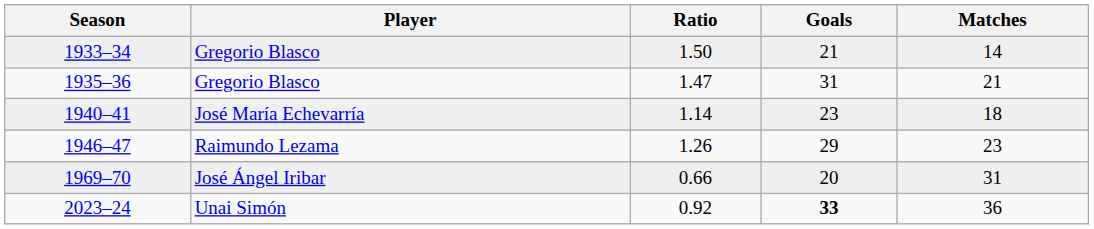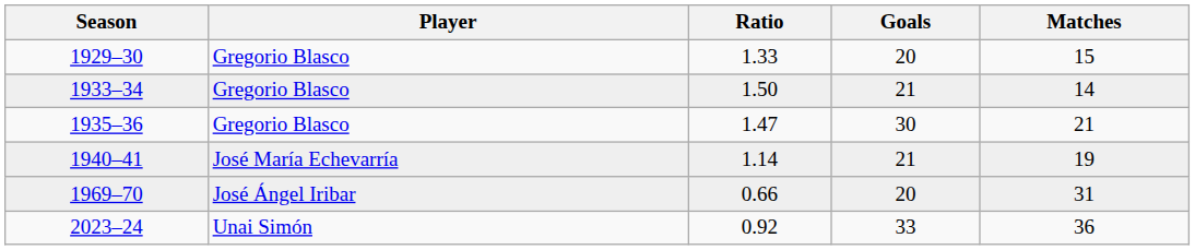 <table class="wikitable center striped" style="background: #f9f9f9; width:65%; border-collapse: collapse; font-size: 90%; text-align:center">
 <tr>
 <th>Season</th>
 <th>Player</th>
 <th>Ratio</th>
 <th>Goals</th>
 <th>Matches</th>
+</tr>
+<tr>
+<td><a href='#'>1929–30</a></td>
+<td align="left"><a href='#'>Gregorio Blasco</a></td>
+<td>1.33</td>
+<td>20</td>
+<td>15</td>
 </tr>
 <tr bgcolor="#EFEFEF">
 <td><a href='#'>1933–34</a></td>
 <td align="left"><a href='#'>Gregorio Blasco</a></td>
 <td>1.50</td>
 <td>21</td>
 <td>14</td>
 </tr>
 <tr>
 <td><a href='#'>1935–36</a></td>
 <td align="left"><a href='#'>Gregorio Blasco</a></td>
 <td>1.47</td>
-<td>31</td>
+<td>30</td>
 <td>21</td>
 </tr>
 <tr bgcolor="#EFEFEF">
 <td><a href='#'>1940–41</a></td>
 <td align="left"><a href='#'>José María Echevarría</a></td>
 <td>1.14</td>
-<td>23</td>
-<td>18</td>
-</tr>
-<tr>
-<td><a href='#'>1946–47</a></td>
-<td align="left"><a href='#'>Raimundo Lezama</a></td>
-<td>1.26</td>
-<td>29</td>
-<td>23</td>
+<td>21</td>
+<td>19</td>
 </tr>
 <tr bgcolor="#EFEFEF">
 <td><a href='#'>1969–70</a></td>
 <td align="left"><a href='#'>José Ángel Iribar</a></td>
 <td>0.66</td>
 <td>20</td>
 <td>31</td>
 </tr>
 <tr>
 <td><a href='#'>2023–24</a></td>
 <td align="left"><a href='#'>Unai Simón</a></td>
 <td>0.92</td>
-<td><strong>33</strong></td>
+<td>33</td>
 <td>36</td>
 </tr>
 </table>
